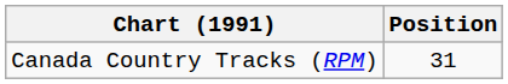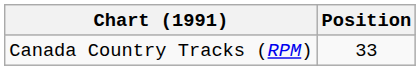 <table class="wikitable sortable">
 <tr>
 <th scope="col">Chart (1991)</th>
 <th scope="col">Position</th>
 </tr>
 <tr>
 <td>Canada Country Tracks (<em><a href='#'>RPM</a></em>)</td>
-<td align="center">31</td>
+<td align="center">33</td>
 </tr>
 </table>
